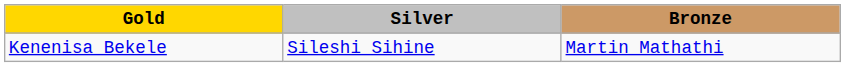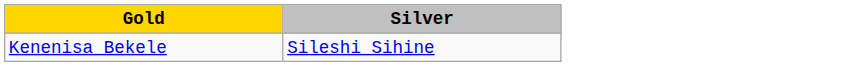 <table class="wikitable" style="text-align:left">
 <tr align="center">
 <td width=200 bgcolor=gold><strong>Gold</strong></td>
 <td width=200 bgcolor=silver><strong>Silver</strong></td>
-<td width=200 bgcolor=CC9966><strong>Bronze</strong></td>
 </tr>
 <tr>
 <td><a href='#'>Kenenisa Bekele</a><br><em></em></td>
 <td><a href='#'>Sileshi Sihine</a><br><em></em></td>
-<td><a href='#'>Martin Mathathi</a><br><em></em></td>
 </tr>
 </table>
